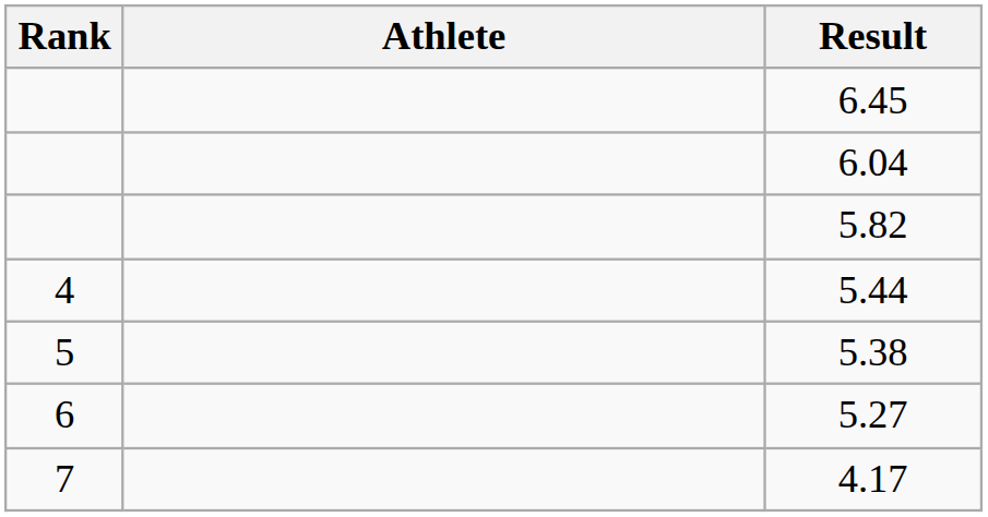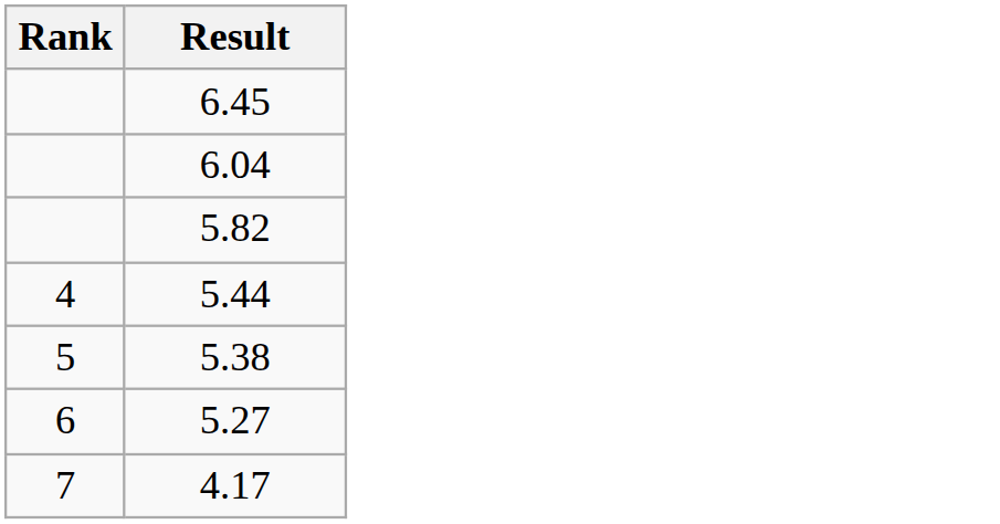 <table class=wikitable style="text-align:center">
 <tr>
 <th width=40>Rank</th>
-<th width=250>Athlete</th>
 <th width=80>Result</th>
 </tr>
 <tr>
 <td></td>
-<td align=left></td>
 <td>6.45</td>
 </tr>
 <tr>
 <td></td>
-<td align=left></td>
 <td>6.04</td>
 </tr>
 <tr>
 <td></td>
-<td align=left></td>
 <td>5.82</td>
 </tr>
 <tr>
 <td>4</td>
-<td align=left></td>
 <td>5.44</td>
 </tr>
 <tr>
 <td>5</td>
-<td align=left></td>
 <td>5.38</td>
 </tr>
 <tr>
 <td>6</td>
-<td align=left></td>
 <td>5.27</td>
 </tr>
 <tr>
 <td>7</td>
-<td align=left></td>
 <td>4.17</td>
 </tr>
 </table>
